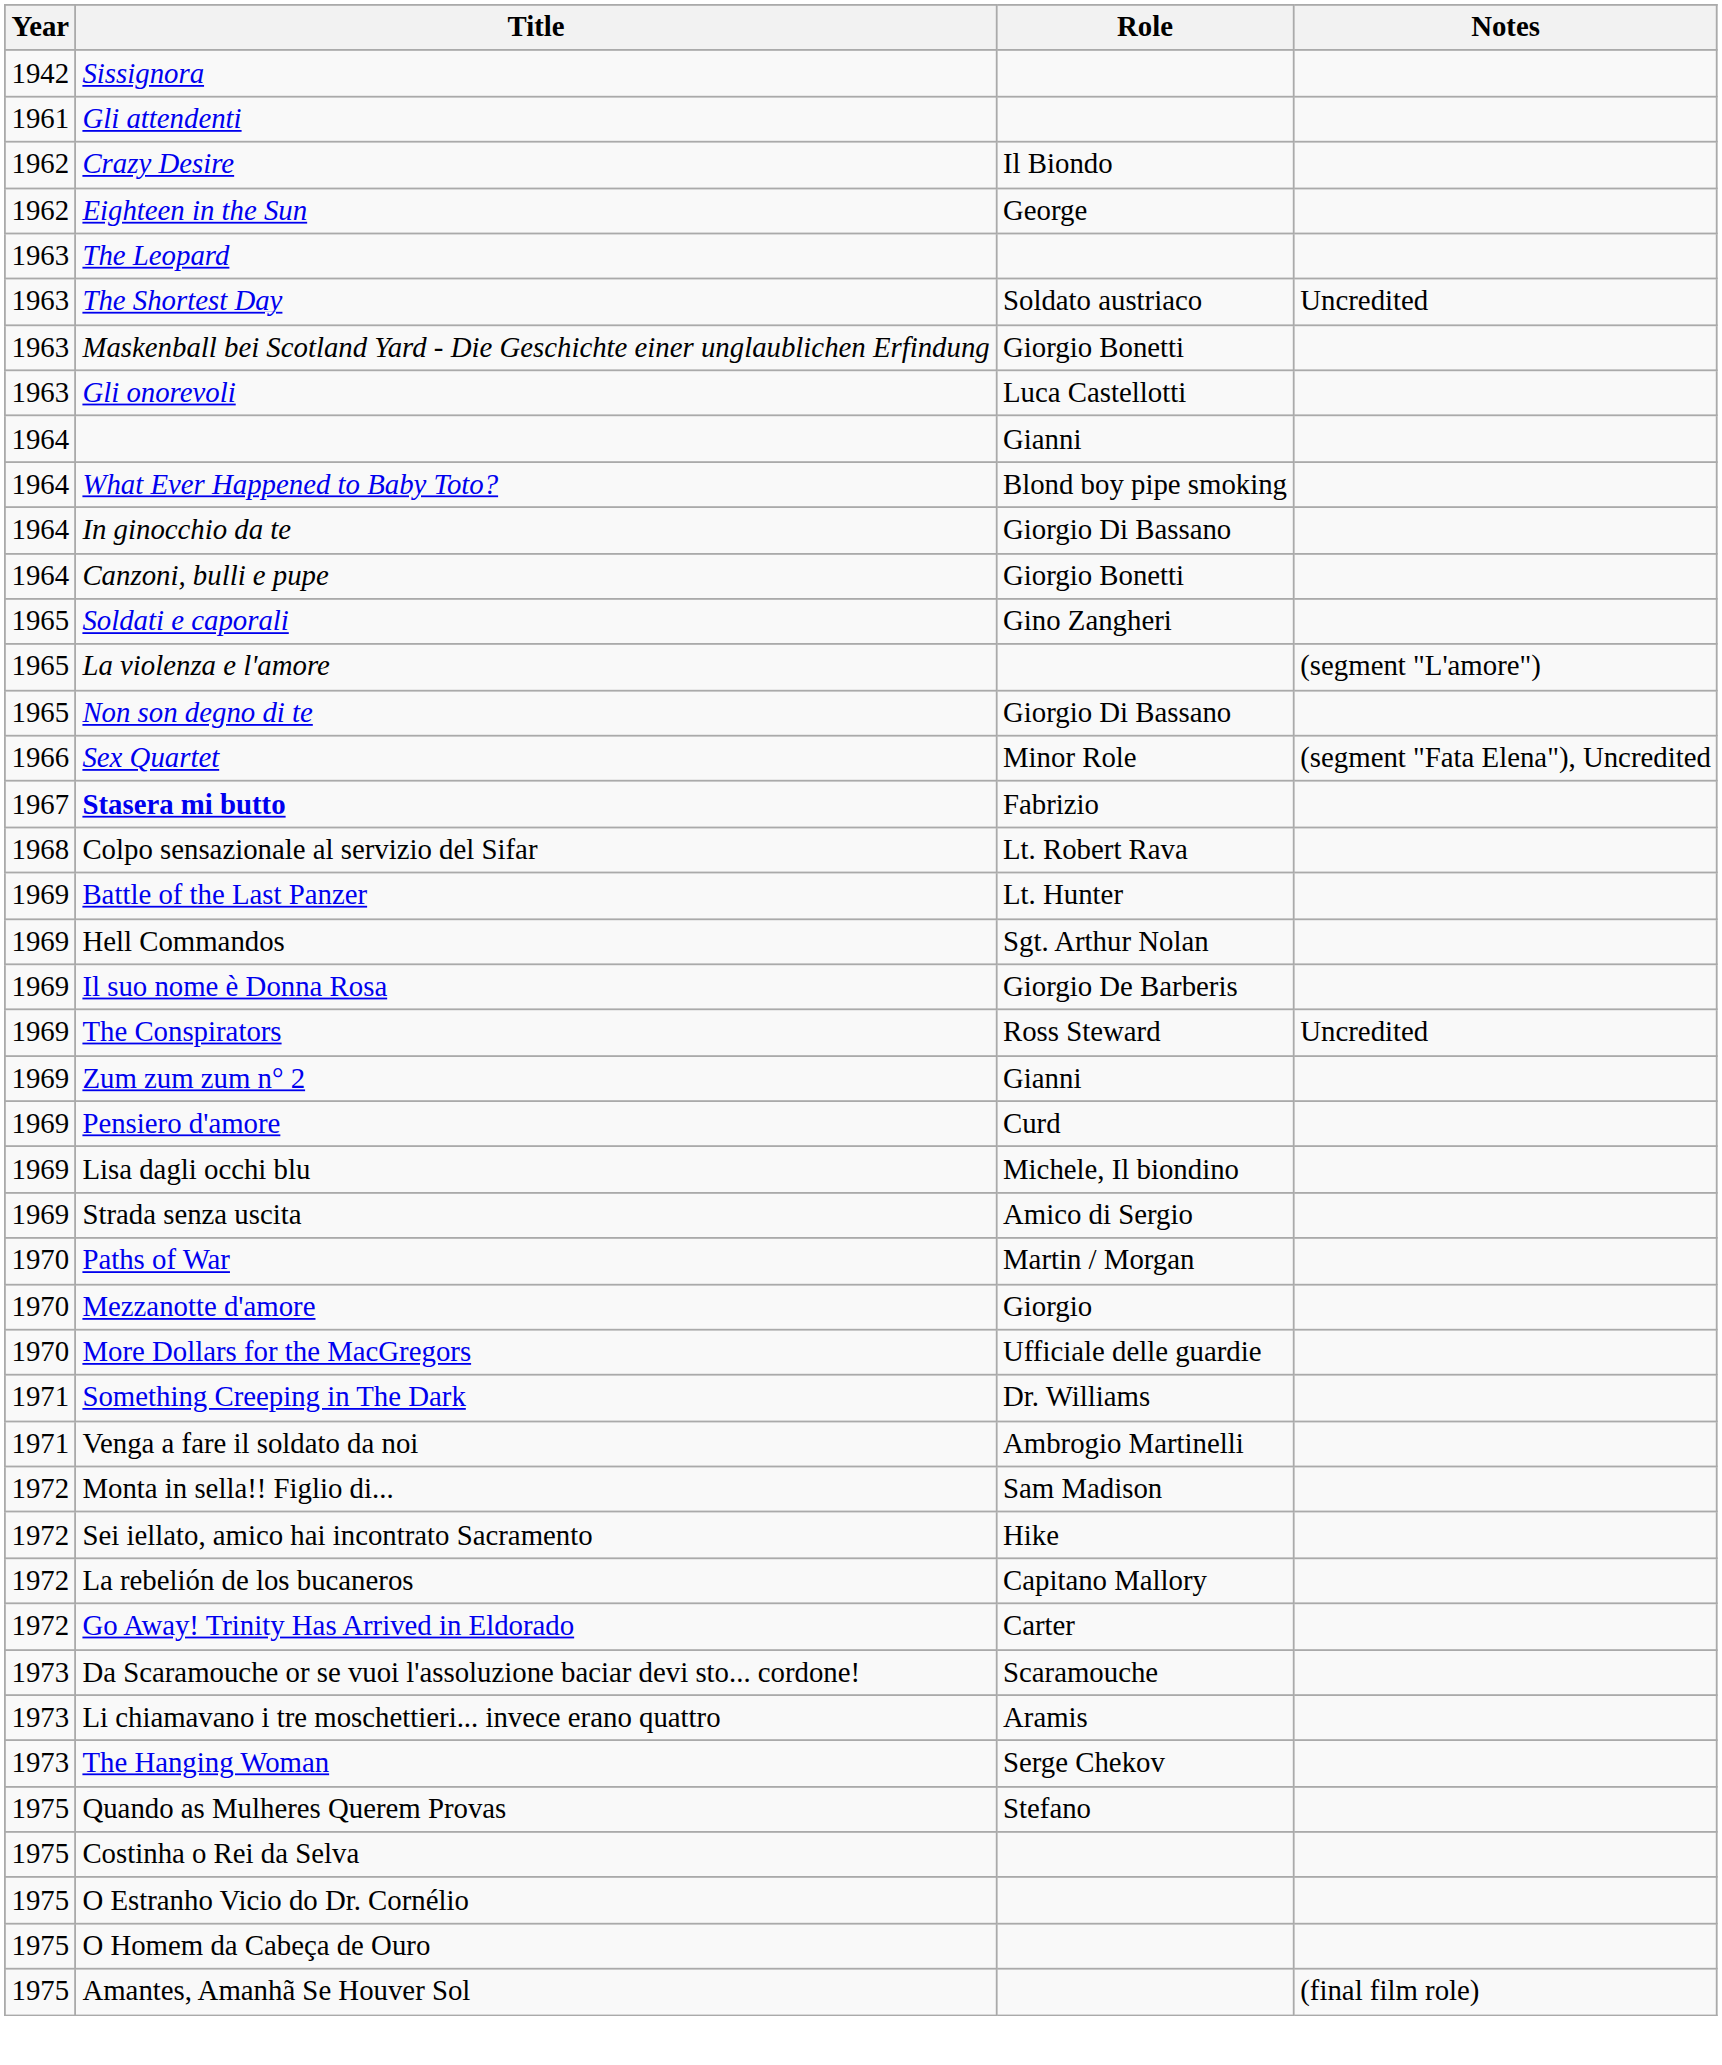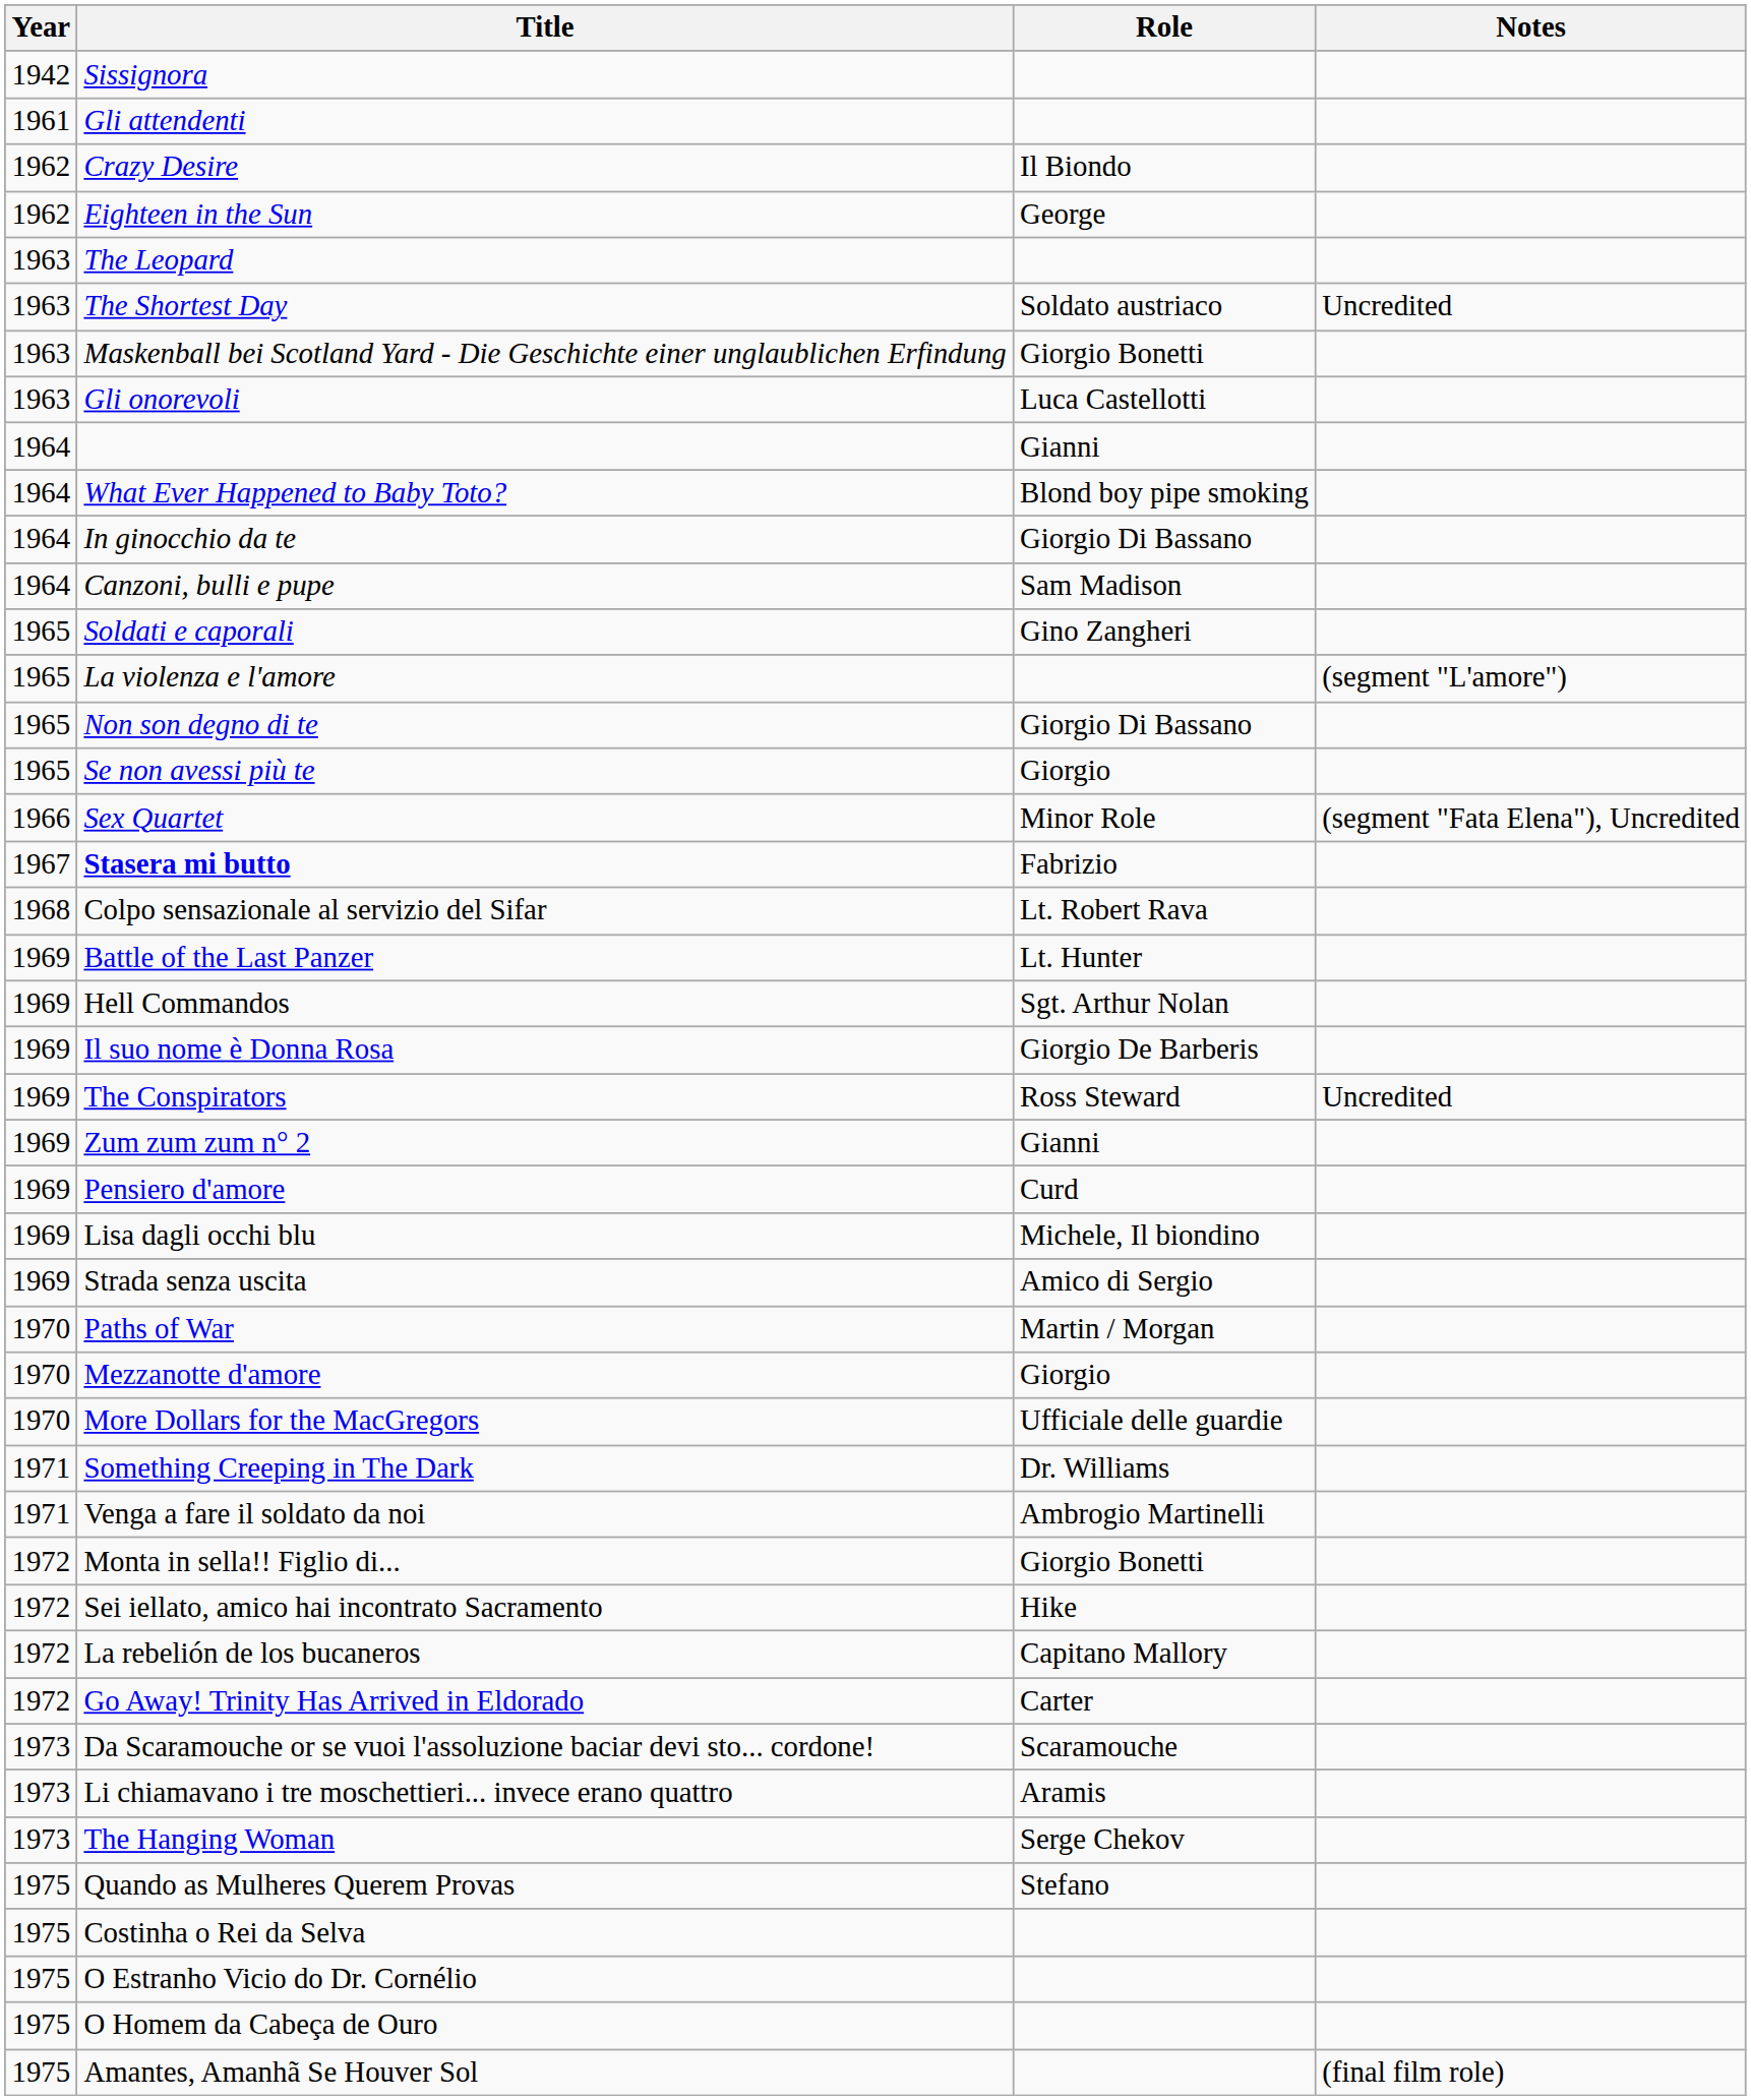 <table class="wikitable">
 <tr>
 <th>Year</th>
 <th>Title</th>
 <th>Role</th>
 <th>Notes</th>
 </tr>
 <tr>
 <td>1942</td>
 <td><em><a href='#'>Sissignora</a></em></td>
 <td></td>
 <td></td>
 </tr>
 <tr>
 <td>1961</td>
 <td><em><a href='#'>Gli attendenti</a></em></td>
 <td></td>
 <td></td>
 </tr>
 <tr>
 <td>1962</td>
 <td><em><a href='#'>Crazy Desire</a></em></td>
 <td>Il Biondo</td>
 <td></td>
 </tr>
 <tr>
 <td>1962</td>
 <td><em><a href='#'>Eighteen in the Sun</a></em></td>
 <td>George</td>
 <td></td>
 </tr>
 <tr>
 <td>1963</td>
 <td><em><a href='#'>The Leopard</a></em></td>
 <td></td>
 <td></td>
 </tr>
 <tr>
 <td>1963</td>
 <td><em><a href='#'>The Shortest Day</a></em></td>
 <td>Soldato austriaco</td>
 <td>Uncredited</td>
 </tr>
 <tr>
 <td>1963</td>
 <td><em>Maskenball bei Scotland Yard - Die Geschichte einer unglaublichen Erfindung</em></td>
 <td>Giorgio Bonetti</td>
 <td></td>
 </tr>
 <tr>
 <td>1963</td>
 <td><em><a href='#'>Gli onorevoli</a></em></td>
 <td>Luca Castellotti</td>
 <td></td>
 </tr>
 <tr>
 <td>1964</td>
 <td><em></em></td>
 <td>Gianni</td>
 <td></td>
 </tr>
 <tr>
 <td>1964</td>
 <td><em><a href='#'>What Ever Happened to Baby Toto?</a></em></td>
 <td>Blond boy pipe smoking</td>
 <td></td>
 </tr>
 <tr>
 <td>1964</td>
 <td><em>In ginocchio da te</em></td>
 <td>Giorgio Di Bassano</td>
 <td></td>
 </tr>
 <tr>
 <td>1964</td>
 <td><em>Canzoni, bulli e pupe</em></td>
-<td>Giorgio Bonetti</td>
+<td>Sam Madison</td>
 <td></td>
 </tr>
 <tr>
 <td>1965</td>
 <td><em><a href='#'>Soldati e caporali</a></em></td>
 <td>Gino Zangheri</td>
 <td></td>
 </tr>
 <tr>
 <td>1965</td>
 <td><em>La violenza e l'amore</em></td>
 <td></td>
 <td>(segment "L'amore")</td>
 </tr>
 <tr>
 <td>1965</td>
 <td><em><a href='#'>Non son degno di te</a></em></td>
 <td>Giorgio Di Bassano</td>
+<td></td>
+</tr>
+<tr>
+<td>1965</td>
+<td><em><a href='#'>Se non avessi più te</a></em></td>
+<td>Giorgio</td>
 <td></td>
 </tr>
 <tr>
 <td>1966</td>
 <td><em><a href='#'>Sex Quartet</a></em></td>
 <td>Minor Role</td>
 <td>(segment "Fata Elena"), Uncredited</td>
 </tr>
 <tr>
 <td>1967</td>
 <td><strong><a href='#'>Stasera mi butto</a><em></td>
 <td>Fabrizio</td>
 <td></td>
 </tr>
 <tr>
 <td>1968</td>
 <td></em>Colpo sensazionale al servizio del Sifar<em></td>
 <td>Lt. Robert Rava</td>
 <td></td>
 </tr>
 <tr>
 <td>1969</td>
 <td></em><a href='#'>Battle of the Last Panzer</a><em></td>
 <td>Lt. Hunter</td>
 <td></td>
 </tr>
 <tr>
 <td>1969</td>
 <td></em>Hell Commandos<em></td>
 <td>Sgt. Arthur Nolan</td>
 <td></td>
 </tr>
 <tr>
 <td>1969</td>
 <td></em><a href='#'>Il suo nome è Donna Rosa</a><em></td>
 <td>Giorgio De Barberis</td>
 <td></td>
 </tr>
 <tr>
 <td>1969</td>
 <td></em><a href='#'>The Conspirators</a><em></td>
 <td>Ross Steward</td>
 <td>Uncredited</td>
 </tr>
 <tr>
 <td>1969</td>
 <td></em><a href='#'>Zum zum zum n° 2</a><em></td>
 <td>Gianni</td>
 <td></td>
 </tr>
 <tr>
 <td>1969</td>
 <td></em><a href='#'>Pensiero d'amore</a><em></td>
 <td>Curd</td>
 <td></td>
 </tr>
 <tr>
 <td>1969</td>
 <td></em>Lisa dagli occhi blu<em></td>
 <td>Michele, Il biondino</td>
 <td></td>
 </tr>
 <tr>
 <td>1969</td>
 <td></em>Strada senza uscita<em></td>
 <td>Amico di Sergio</td>
 <td></td>
 </tr>
 <tr>
 <td>1970</td>
 <td></em><a href='#'>Paths of War</a><em></td>
 <td>Martin / Morgan</td>
 <td></td>
 </tr>
 <tr>
 <td>1970</td>
 <td></em><a href='#'>Mezzanotte d'amore</a><em></td>
 <td>Giorgio</td>
 <td></td>
 </tr>
 <tr>
 <td>1970</td>
 <td></em><a href='#'>More Dollars for the MacGregors</a><em></td>
 <td>Ufficiale delle guardie</td>
 <td></td>
 </tr>
 <tr>
 <td>1971</td>
 <td></em><a href='#'>Something Creeping in The Dark</a><em></td>
 <td>Dr. Williams</td>
 <td></td>
 </tr>
 <tr>
 <td>1971</td>
 <td></em>Venga a fare il soldato da noi<em></td>
 <td>Ambrogio Martinelli</td>
 <td></td>
 </tr>
 <tr>
 <td>1972</td>
 <td></em>Monta in sella!! Figlio di...<em></td>
-<td>Sam Madison</td>
+<td>Giorgio Bonetti</td>
 <td></td>
 </tr>
 <tr>
 <td>1972</td>
 <td></em>Sei iellato, amico hai incontrato Sacramento<em></td>
 <td>Hike</td>
 <td></td>
 </tr>
 <tr>
 <td>1972</td>
 <td></em>La rebelión de los bucaneros<em></td>
 <td>Capitano Mallory</td>
 <td></td>
 </tr>
 <tr>
 <td>1972</td>
 <td></em><a href='#'>Go Away! Trinity Has Arrived in Eldorado</a><em></td>
 <td>Carter</td>
 <td></td>
 </tr>
 <tr>
 <td>1973</td>
 <td></em>Da Scaramouche or se vuoi l'assoluzione baciar devi sto... cordone!<em></td>
 <td>Scaramouche</td>
 <td></td>
 </tr>
 <tr>
 <td>1973</td>
 <td></em>Li chiamavano i tre moschettieri... invece erano quattro<em></td>
 <td>Aramis</td>
 <td></td>
 </tr>
 <tr>
 <td>1973</td>
 <td></em><a href='#'>The Hanging Woman</a><em></td>
 <td>Serge Chekov</td>
 <td></td>
 </tr>
 <tr>
 <td>1975</td>
 <td></em>Quando as Mulheres Querem Provas<em></td>
 <td>Stefano</td>
 <td></td>
 </tr>
 <tr>
 <td>1975</td>
 <td></em>Costinha o Rei da Selva<em></td>
 <td></td>
 <td></td>
 </tr>
 <tr>
 <td>1975</td>
 <td></em>O Estranho Vicio do Dr. Cornélio<em></td>
 <td></td>
 <td></td>
 </tr>
 <tr>
 <td>1975</td>
 <td></em>O Homem da Cabeça de Ouro<em></td>
 <td></td>
 <td></td>
 </tr>
 <tr>
 <td>1975</td>
 <td></em>Amantes, Amanhã Se Houver Sol<em></td>
 <td></td>
 <td>(final film role)</td>
 </tr>
 </table>
